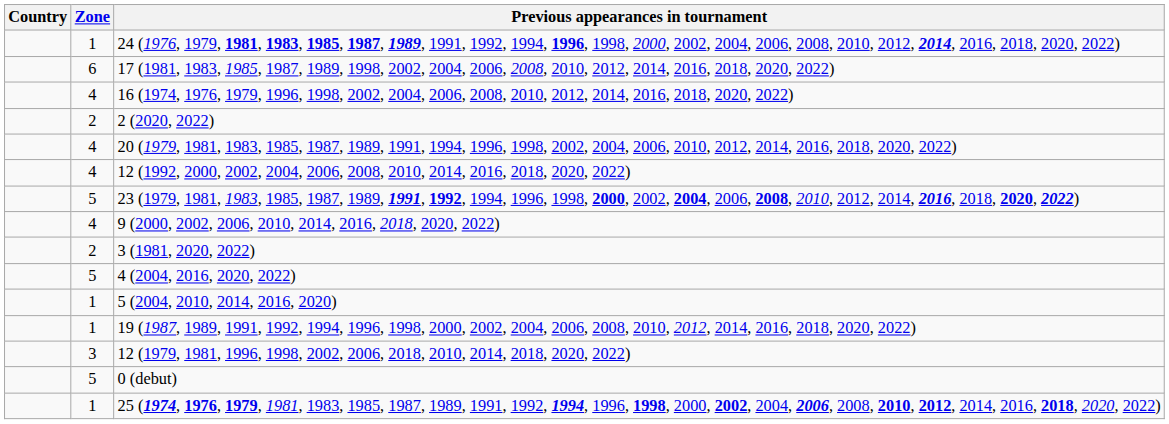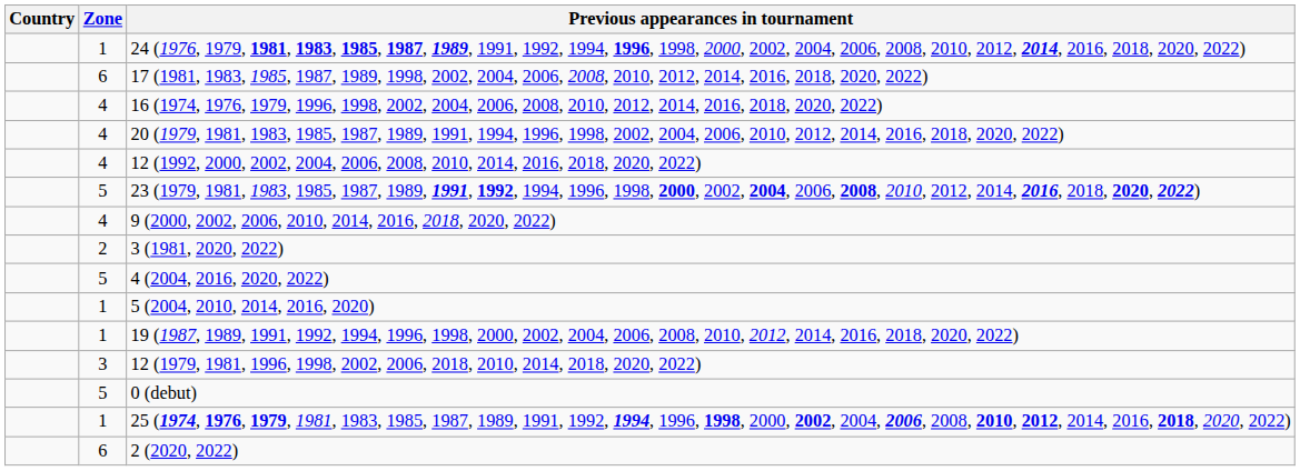 <table class="wikitable sortable">
 <tr>
 <th scope="col">Country</th>
 <th scope="col"><a href='#'>Zone</a></th>
 <th scope="col">Previous appearances in tournament</th>
 </tr>
 <tr>
 <td></td>
 <td align="center">1</td>
 <td>24 (<a href='#'><em>1976</em></a>, <a href='#'>1979</a>, <a href='#'><strong>1981</strong></a>, <a href='#'><strong>1983</strong></a>, <a href='#'><strong>1985</strong></a>, <a href='#'><strong>1987</strong></a>, <a href='#'><strong><em>1989</em></strong></a>, <a href='#'>1991</a>, <a href='#'>1992</a>, <a href='#'>1994</a>, <a href='#'><strong>1996</strong></a>, <a href='#'>1998</a>, <a href='#'><em>2000</em></a>, <a href='#'>2002</a>, <a href='#'>2004</a>, <a href='#'>2006</a>, <a href='#'>2008</a>, <a href='#'>2010</a>, <a href='#'>2012</a>, <a href='#'><strong><em>2014</em></strong></a>, <a href='#'>2016</a>, <a href='#'>2018</a>, <a href='#'>2020</a>, <a href='#'>2022</a>)</td>
 </tr>
 <tr>
 <td></td>
 <td align="center">6</td>
 <td>17 (<a href='#'>1981</a>, <a href='#'>1983</a>, <em><a href='#'>1985</a></em>, <a href='#'>1987</a>, <a href='#'>1989</a>, <a href='#'>1998</a>, <a href='#'>2002</a>, <a href='#'>2004</a>, <a href='#'>2006</a>, <em><a href='#'>2008</a></em>, <a href='#'>2010</a>, <a href='#'>2012</a>, <a href='#'>2014</a>, <a href='#'>2016</a>, <a href='#'>2018</a>, <a href='#'>2020</a>, <a href='#'>2022</a>)</td>
 </tr>
 <tr>
 <td></td>
 <td align="center">4</td>
 <td>16 (<a href='#'>1974</a>, <a href='#'>1976</a>, <a href='#'>1979</a>, <a href='#'>1996</a>, <a href='#'>1998</a>, <a href='#'>2002</a>, <a href='#'>2004</a>, <a href='#'>2006</a>, <a href='#'>2008</a>, <a href='#'>2010</a>, <a href='#'>2012</a>, <a href='#'>2014</a>, <a href='#'>2016</a>, <a href='#'>2018</a>, <a href='#'>2020</a>, <a href='#'>2022</a>)</td>
-</tr>
-<tr>
-<td></td>
-<td align="center">2</td>
-<td>2 (<a href='#'>2020</a>, <a href='#'>2022</a>)</td>
 </tr>
 <tr>
 <td></td>
 <td align="center">4</td>
 <td>20 (<a href='#'><em>1979</em></a>, <a href='#'>1981</a>, <a href='#'>1983</a>, <a href='#'>1985</a>, <a href='#'>1987</a>, <a href='#'>1989</a>, <a href='#'>1991</a>, <a href='#'>1994</a>, <a href='#'>1996</a>, <a href='#'>1998</a>, <a href='#'>2002</a>, <a href='#'>2004</a>, <a href='#'>2006</a>, <a href='#'>2010</a>, <a href='#'>2012</a>, <a href='#'>2014</a>, <a href='#'>2016</a>, <a href='#'>2018</a>, <a href='#'>2020</a>, <a href='#'>2022</a>)</td>
 </tr>
 <tr>
 <td></td>
 <td align="center">4</td>
 <td>12 (<a href='#'>1992</a>, <a href='#'>2000</a>, <a href='#'>2002</a>, <a href='#'>2004</a>, <a href='#'>2006</a>, <a href='#'>2008</a>, <a href='#'>2010</a>, <a href='#'>2014</a>, <a href='#'>2016</a>, <a href='#'>2018</a>, <a href='#'>2020</a>, <a href='#'>2022</a>)</td>
 </tr>
 <tr>
 <td></td>
 <td align="center">5</td>
 <td>23 (<a href='#'>1979</a>, <a href='#'>1981</a>, <em><a href='#'>1983</a></em>, <a href='#'>1985</a>, <a href='#'>1987</a>, <a href='#'>1989</a>, <strong><em><a href='#'>1991</a></em></strong>, <strong><a href='#'>1992</a></strong>, <a href='#'>1994</a>, <a href='#'>1996</a>, <a href='#'>1998</a>, <strong><a href='#'>2000</a></strong>, <a href='#'>2002</a>, <strong><a href='#'>2004</a></strong>, <a href='#'>2006</a>, <strong><a href='#'>2008</a></strong>, <em><a href='#'>2010</a></em>, <a href='#'>2012</a>, <a href='#'>2014</a>, <strong><em><a href='#'>2016</a></em></strong>, <a href='#'>2018</a>, <strong><a href='#'>2020</a></strong>, <strong><em><a href='#'>2022</a></em></strong>)</td>
 </tr>
 <tr>
 <td></td>
 <td align="center">4</td>
 <td>9 (<a href='#'>2000</a>, <a href='#'>2002</a>, <a href='#'>2006</a>, <a href='#'>2010</a>, <a href='#'>2014</a>, <a href='#'>2016</a>, <em><a href='#'>2018</a></em>, <a href='#'>2020</a>, <a href='#'>2022</a>)</td>
 </tr>
 <tr>
 <td></td>
 <td align="center">2</td>
 <td>3 (<a href='#'>1981</a>, <a href='#'>2020</a>, <a href='#'>2022</a>)</td>
 </tr>
 <tr>
 <td></td>
 <td align="center">5</td>
 <td>4 (<a href='#'>2004</a>, <a href='#'>2016</a>, <a href='#'>2020</a>, <a href='#'>2022</a>)</td>
 </tr>
 <tr>
 <td></td>
 <td align="center">1</td>
 <td>5 (<a href='#'>2004</a>, <a href='#'>2010</a>, <a href='#'>2014</a>, <a href='#'>2016</a>, <a href='#'>2020</a>)</td>
 </tr>
 <tr>
 <td></td>
 <td align="center">1</td>
 <td>19 (<em><a href='#'>1987</a></em>, <a href='#'>1989</a>, <a href='#'>1991</a>, <a href='#'>1992</a>, <a href='#'>1994</a>, <a href='#'>1996</a>, <a href='#'>1998</a>, <a href='#'>2000</a>, <a href='#'>2002</a>, <a href='#'>2004</a>, <a href='#'>2006</a>, <a href='#'>2008</a>, <a href='#'>2010</a>, <em><a href='#'>2012</a></em>, <a href='#'>2014</a>, <a href='#'>2016</a>, <a href='#'>2018</a>, <a href='#'>2020</a>, <a href='#'>2022</a>)</td>
 </tr>
 <tr>
 <td></td>
 <td align="center">3</td>
 <td>12 (<a href='#'>1979</a>, <a href='#'>1981</a>, <a href='#'>1996</a>, <a href='#'>1998</a>, <a href='#'>2002</a>, <a href='#'>2006</a>, <a href='#'>2018</a>, <a href='#'>2010</a>, <a href='#'>2014</a>, <a href='#'>2018</a>, <a href='#'>2020</a>, <a href='#'>2022</a>)</td>
 </tr>
 <tr>
 <td></td>
 <td align="center">5</td>
 <td>0 (debut)</td>
 </tr>
 <tr>
 <td></td>
 <td align="center">1</td>
 <td>25 (<strong><em><a href='#'>1974</a></em></strong>, <strong><a href='#'>1976</a></strong>, <strong><a href='#'>1979</a></strong>, <em><a href='#'>1981</a></em>, <a href='#'>1983</a>, <a href='#'>1985</a>, <a href='#'>1987</a>, <a href='#'>1989</a>, <a href='#'>1991</a>, <a href='#'>1992</a>, <strong><em><a href='#'>1994</a></em></strong>, <a href='#'>1996</a>, <strong><a href='#'>1998</a></strong>, <a href='#'>2000</a>, <strong><a href='#'>2002</a></strong>, <a href='#'>2004</a>, <strong><em><a href='#'>2006</a></em></strong>, <a href='#'>2008</a>, <strong><a href='#'>2010</a></strong>, <strong><a href='#'>2012</a></strong>, <a href='#'>2014</a>, <a href='#'>2016</a>, <strong><a href='#'>2018</a></strong>, <em><a href='#'>2020</a></em>, <a href='#'>2022</a>)</td>
 </tr>
+<tr>
+<td></td>
+<td align="center">6</td>
+<td>2 (<a href='#'>2020</a>, <a href='#'>2022</a>)</td>
+</tr>
 </table>
